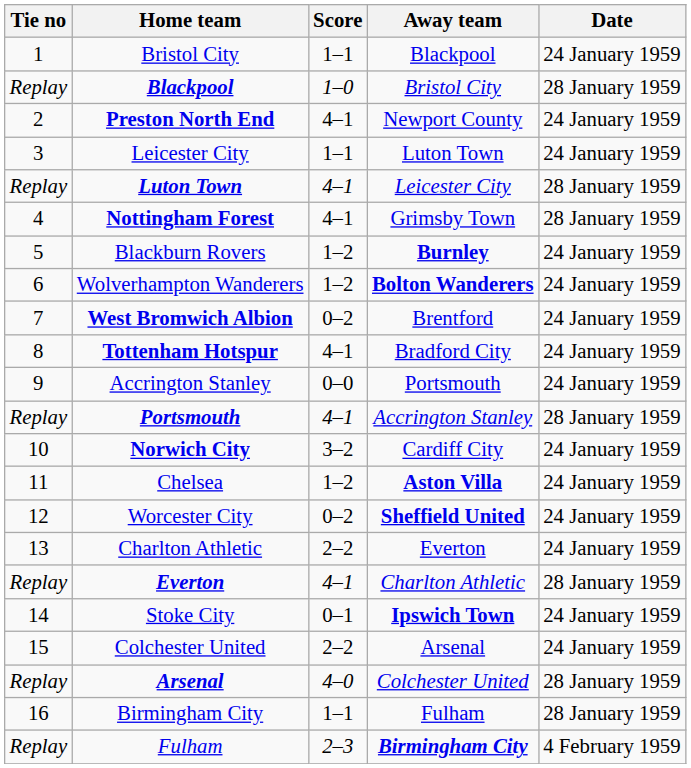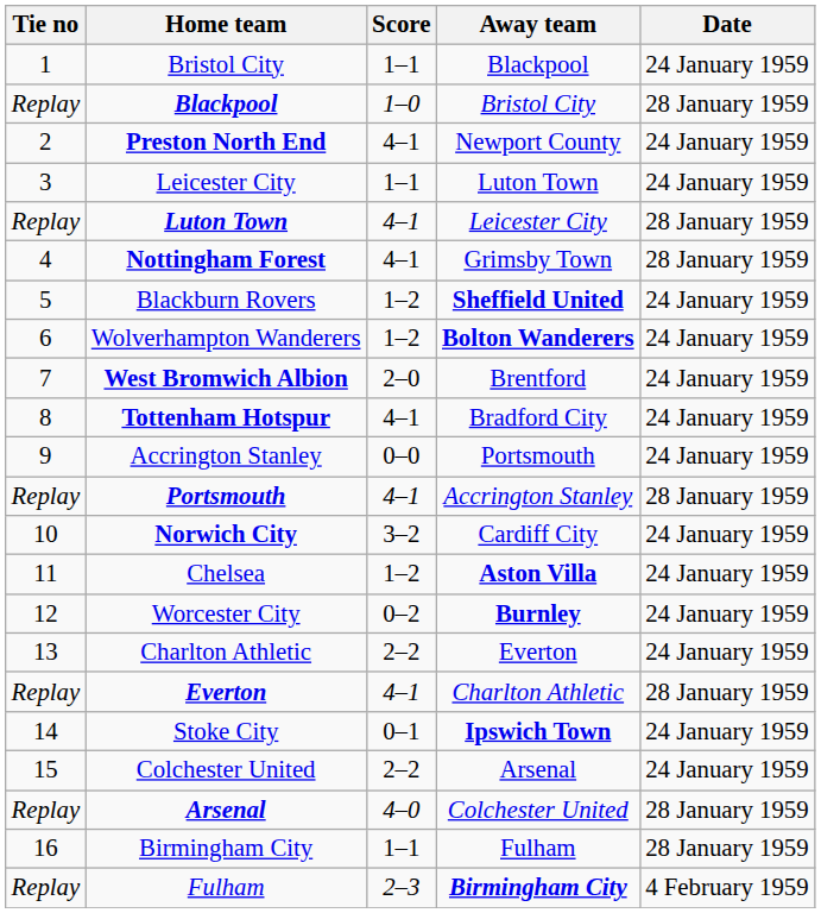 <table class="wikitable" style="text-align: center">
 <tr>
 <th>Tie no</th>
 <th>Home team</th>
 <th>Score</th>
 <th>Away team</th>
 <th>Date</th>
 </tr>
 <tr>
 <td>1</td>
 <td><a href='#'>Bristol City</a></td>
 <td>1–1</td>
 <td><a href='#'>Blackpool</a></td>
 <td>24 January 1959</td>
 </tr>
 <tr>
 <td><em>Replay</em></td>
 <td><strong><em><a href='#'>Blackpool</a></em></strong></td>
 <td><em>1–0</em></td>
 <td><em><a href='#'>Bristol City</a></em></td>
 <td>28 January 1959</td>
 </tr>
 <tr>
 <td>2</td>
 <td><strong><a href='#'>Preston North End</a></strong></td>
 <td>4–1</td>
 <td><a href='#'>Newport County</a></td>
 <td>24 January 1959</td>
 </tr>
 <tr>
 <td>3</td>
 <td><a href='#'>Leicester City</a></td>
 <td>1–1</td>
 <td><a href='#'>Luton Town</a></td>
 <td>24 January 1959</td>
 </tr>
 <tr>
 <td><em>Replay</em></td>
 <td><strong><em><a href='#'>Luton Town</a></em></strong></td>
 <td><em>4–1</em></td>
 <td><em><a href='#'>Leicester City</a></em></td>
 <td>28 January 1959</td>
 </tr>
 <tr>
 <td>4</td>
 <td><strong><a href='#'>Nottingham Forest</a></strong></td>
 <td>4–1</td>
 <td><a href='#'>Grimsby Town</a></td>
 <td>28 January 1959</td>
 </tr>
 <tr>
 <td>5</td>
 <td><a href='#'>Blackburn Rovers</a></td>
 <td>1–2</td>
-<td><strong><a href='#'>Burnley</a></strong></td>
+<td><strong><a href='#'>Sheffield United</a></strong></td>
 <td>24 January 1959</td>
 </tr>
 <tr>
 <td>6</td>
 <td><a href='#'>Wolverhampton Wanderers</a></td>
 <td>1–2</td>
 <td><strong><a href='#'>Bolton Wanderers</a></strong></td>
 <td>24 January 1959</td>
 </tr>
 <tr>
 <td>7</td>
 <td><strong><a href='#'>West Bromwich Albion</a></strong></td>
-<td>0–2</td>
+<td>2–0</td>
 <td><a href='#'>Brentford</a></td>
 <td>24 January 1959</td>
 </tr>
 <tr>
 <td>8</td>
 <td><strong><a href='#'>Tottenham Hotspur</a></strong></td>
 <td>4–1</td>
 <td><a href='#'>Bradford City</a></td>
 <td>24 January 1959</td>
 </tr>
 <tr>
 <td>9</td>
 <td><a href='#'>Accrington Stanley</a></td>
 <td>0–0</td>
 <td><a href='#'>Portsmouth</a></td>
 <td>24 January 1959</td>
 </tr>
 <tr>
 <td><em>Replay</em></td>
 <td><strong><em><a href='#'>Portsmouth</a></em></strong></td>
 <td><em>4–1</em></td>
 <td><em><a href='#'>Accrington Stanley</a></em></td>
 <td>28 January 1959</td>
 </tr>
 <tr>
 <td>10</td>
 <td><strong><a href='#'>Norwich City</a></strong></td>
 <td>3–2</td>
 <td><a href='#'>Cardiff City</a></td>
 <td>24 January 1959</td>
 </tr>
 <tr>
 <td>11</td>
 <td><a href='#'>Chelsea</a></td>
 <td>1–2</td>
 <td><strong><a href='#'>Aston Villa</a></strong></td>
 <td>24 January 1959</td>
 </tr>
 <tr>
 <td>12</td>
 <td><a href='#'>Worcester City</a></td>
 <td>0–2</td>
-<td><strong><a href='#'>Sheffield United</a></strong></td>
+<td><strong><a href='#'>Burnley</a></strong></td>
 <td>24 January 1959</td>
 </tr>
 <tr>
 <td>13</td>
 <td><a href='#'>Charlton Athletic</a></td>
 <td>2–2</td>
 <td><a href='#'>Everton</a></td>
 <td>24 January 1959</td>
 </tr>
 <tr>
 <td><em>Replay</em></td>
 <td><strong><em><a href='#'>Everton</a></em></strong></td>
 <td><em>4–1</em></td>
 <td><em><a href='#'>Charlton Athletic</a></em></td>
 <td>28 January 1959</td>
 </tr>
 <tr>
 <td>14</td>
 <td><a href='#'>Stoke City</a></td>
 <td>0–1</td>
 <td><strong><a href='#'>Ipswich Town</a></strong></td>
 <td>24 January 1959</td>
 </tr>
 <tr>
 <td>15</td>
 <td><a href='#'>Colchester United</a></td>
 <td>2–2</td>
 <td><a href='#'>Arsenal</a></td>
 <td>24 January 1959</td>
 </tr>
 <tr>
 <td><em>Replay</em></td>
 <td><strong><em><a href='#'>Arsenal</a></em></strong></td>
 <td><em>4–0</em></td>
 <td><em><a href='#'>Colchester United</a></em></td>
 <td>28 January 1959</td>
 </tr>
 <tr>
 <td>16</td>
 <td><a href='#'>Birmingham City</a></td>
 <td>1–1</td>
 <td><a href='#'>Fulham</a></td>
 <td>28 January 1959</td>
 </tr>
 <tr>
 <td><em>Replay</em></td>
 <td><em><a href='#'>Fulham</a></em></td>
 <td><em>2–3</em></td>
 <td><strong><em><a href='#'>Birmingham City</a></em></strong></td>
 <td>4 February 1959</td>
 </tr>
 </table>
